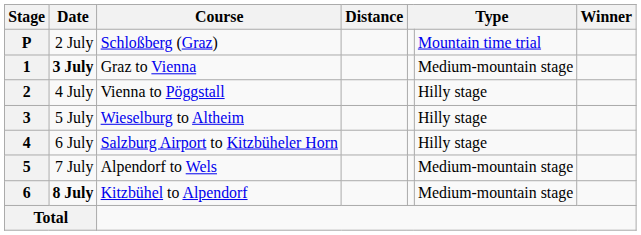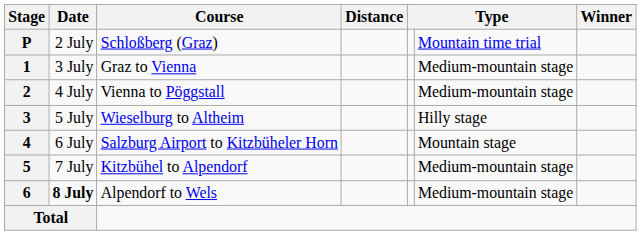 <table class="wikitable">
 <tr>
 <th>Stage</th>
 <th>Date</th>
 <th>Course</th>
 <th>Distance</th>
 <th colspan="2">Type</th>
 <th>Winner</th>
 </tr>
 <tr>
 <th style="text-align:center">P</th>
 <td align=right>2 July</td>
 <td><a href='#'>Schloßberg</a> (<a href='#'>Graz</a>)</td>
 <td style="text-align:right;"></td>
 <td></td>
 <td><a href='#'>Mountain time trial</a></td>
 <td></td>
 </tr>
 <tr>
 <th style="text-align:center">1</th>
-<td align=right><strong>3 July</strong></td>
+<td align=right>3 July</td>
 <td>Graz to <a href='#'>Vienna</a></td>
 <td style="text-align:right;"></td>
 <td></td>
 <td>Medium-mountain stage</td>
 <td></td>
 </tr>
 <tr>
 <th style="text-align:center">2</th>
 <td align=right>4 July</td>
 <td>Vienna to <a href='#'>Pöggstall</a></td>
 <td style="text-align:right;"></td>
 <td></td>
-<td>Hilly stage</td>
+<td>Medium-mountain stage</td>
 <td></td>
 </tr>
 <tr>
 <th style="text-align:center">3</th>
 <td align=right>5 July</td>
 <td><a href='#'>Wieselburg</a> to <a href='#'>Altheim</a></td>
 <td style="text-align:right;"></td>
 <td></td>
 <td>Hilly stage</td>
 <td></td>
 </tr>
 <tr>
 <th style="text-align:center">4</th>
 <td align=right>6 July</td>
 <td><a href='#'>Salzburg Airport</a> to <a href='#'>Kitzbüheler Horn</a></td>
 <td style="text-align:right;"></td>
 <td></td>
-<td>Hilly stage</td>
+<td>Mountain stage</td>
 <td></td>
 </tr>
 <tr>
 <th style="text-align:center">5</th>
 <td align=right>7 July</td>
-<td>Alpendorf to <a href='#'>Wels</a></td>
+<td><a href='#'>Kitzbühel</a> to <a href='#'>Alpendorf</a></td>
 <td style="text-align:right;"></td>
 <td></td>
 <td>Medium-mountain stage</td>
 <td></td>
 </tr>
 <tr>
 <th style="text-align:center">6</th>
 <td align=right><strong>8 July</strong></td>
-<td><a href='#'>Kitzbühel</a> to <a href='#'>Alpendorf</a></td>
+<td>Alpendorf to <a href='#'>Wels</a></td>
 <td style="text-align:right;"></td>
 <td></td>
 <td>Medium-mountain stage</td>
 <td></td>
 </tr>
 <tr>
 <th colspan="2">Total</th>
 <td colspan="6" style="text-align:center;"></td>
 </tr>
 </table>
